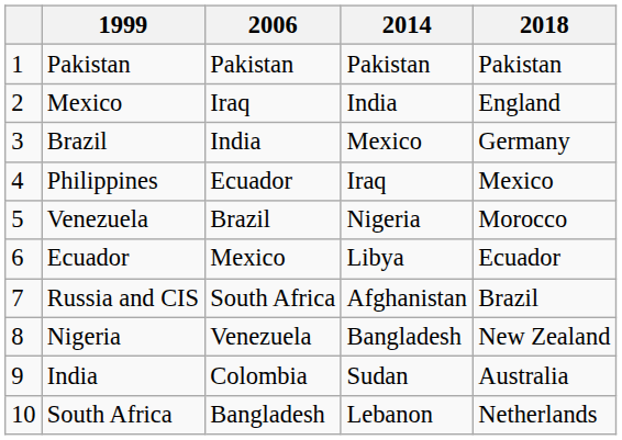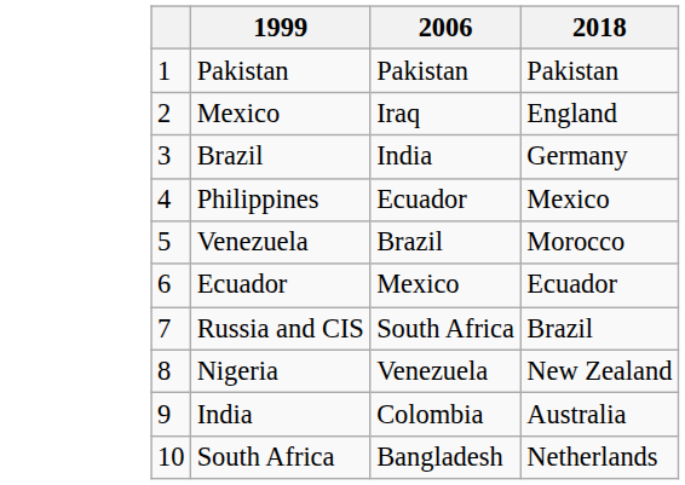 <table class = "wikitable sortable" style="float: right;">
 <tr>
 <th> </th>
 <th>1999</th>
 <th>2006</th>
-<th>2014 </th>
 <th>2018</th>
 </tr>
 <tr>
 <td>1</td>
-<td>Pakistan</td>
 <td>Pakistan</td>
 <td>Pakistan</td>
 <td>Pakistan</td>
 </tr>
 <tr>
 <td>2</td>
 <td>Mexico</td>
 <td>Iraq</td>
-<td>India</td>
 <td>England</td>
 </tr>
 <tr>
 <td>3</td>
 <td>Brazil</td>
 <td>India</td>
-<td>Mexico</td>
 <td>Germany</td>
 </tr>
 <tr>
 <td>4</td>
 <td>Philippines</td>
 <td>Ecuador</td>
-<td>Iraq</td>
 <td>Mexico</td>
 </tr>
 <tr>
 <td>5</td>
 <td>Venezuela</td>
 <td>Brazil</td>
-<td>Nigeria</td>
 <td>Morocco</td>
 </tr>
 <tr>
 <td>6</td>
 <td>Ecuador</td>
 <td>Mexico</td>
-<td>Libya</td>
 <td>Ecuador</td>
 </tr>
 <tr>
 <td>7</td>
 <td>Russia and CIS</td>
 <td>South Africa</td>
-<td>Afghanistan</td>
 <td>Brazil</td>
 </tr>
 <tr>
 <td>8</td>
 <td>Nigeria</td>
 <td>Venezuela</td>
-<td>Bangladesh</td>
 <td>New Zealand</td>
 </tr>
 <tr>
 <td>9</td>
 <td>India</td>
 <td>Colombia</td>
-<td>Sudan</td>
 <td>Australia</td>
 </tr>
 <tr>
 <td>10</td>
 <td>South Africa</td>
 <td>Bangladesh</td>
-<td>Lebanon</td>
 <td>Netherlands</td>
 </tr>
 </table>
